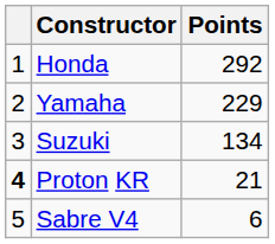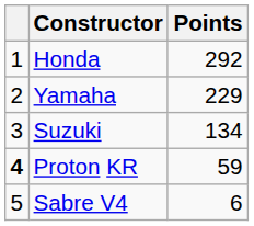 <table class="wikitable" style="font-size: 95%;">
 <tr>
 <th></th>
 <th>Constructor</th>
 <th>Points</th>
 </tr>
 <tr>
 <td align=center>1</td>
 <td> <a href='#'>Honda</a></td>
 <td align=right>292</td>
 </tr>
 <tr>
 <td align=center>2</td>
 <td> <a href='#'>Yamaha</a></td>
 <td align=right>229</td>
 </tr>
 <tr>
 <td align=center>3</td>
 <td> <a href='#'>Suzuki</a></td>
 <td align=right>134</td>
 </tr>
 <tr>
 <td align=center><strong>4</strong></td>
 <td> <a href='#'>Proton</a> <a href='#'>KR</a></td>
-<td align=right>21</td>
+<td align=right>59</td>
 </tr>
 <tr>
 <td align=center>5</td>
 <td> <a href='#'>Sabre V4</a></td>
 <td align=right>6</td>
 </tr>
 </table>
